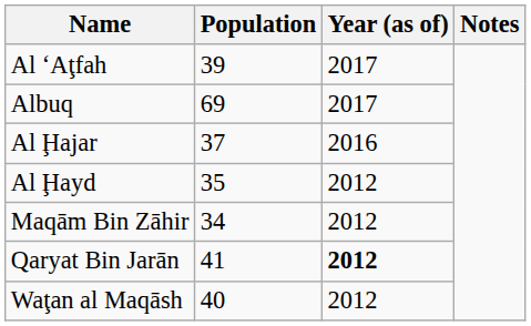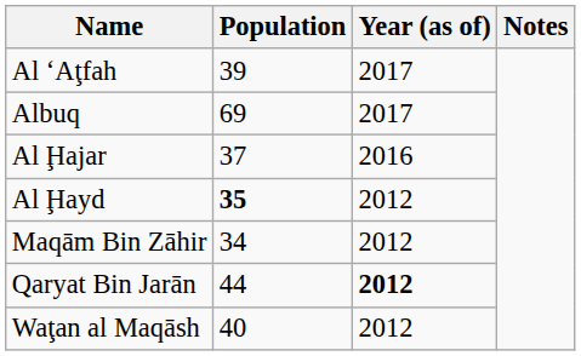 <table class="wikitable">
 <tr>
 <th>Name</th>
 <th>Population</th>
 <th>Year (as of)</th>
 <th>Notes</th>
 </tr>
 <tr>
 <td>Al ‘Aţfah</td>
 <td>39</td>
 <td>2017</td>
 <td rowspan="7"></td>
 </tr>
 <tr>
 <td>Albuq</td>
 <td>69</td>
 <td>2017</td>
 </tr>
 <tr>
 <td>Al Ḩajar</td>
 <td>37</td>
 <td>2016</td>
 </tr>
 <tr>
 <td>Al Ḩayd</td>
-<td>35</td>
+<td><strong>35</strong></td>
 <td>2012</td>
 </tr>
 <tr>
 <td>Maqām Bin Zāhir</td>
 <td>34</td>
 <td>2012</td>
 </tr>
 <tr>
 <td>Qaryat Bin Jarān</td>
-<td>41</td>
+<td>44</td>
 <td><strong>2012</strong></td>
 </tr>
 <tr>
 <td>Waţan al Maqāsh</td>
 <td>40</td>
 <td>2012</td>
 </tr>
 </table>
